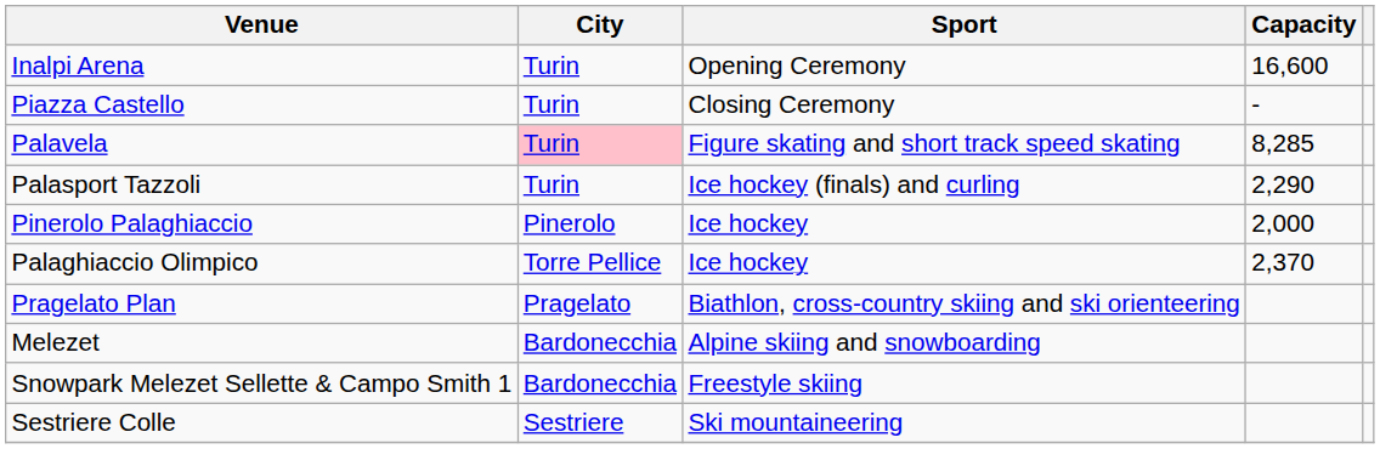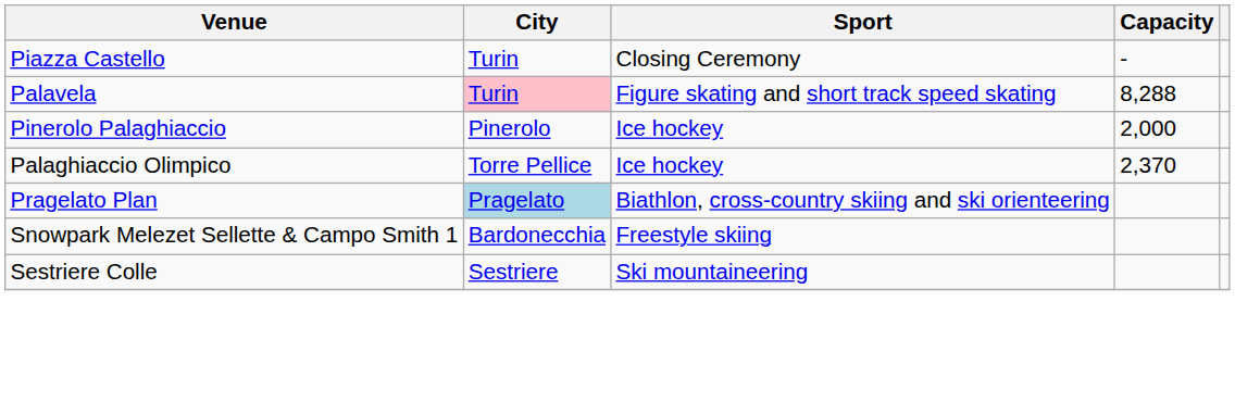 <table Class = "wikitable sortable">
 <tr>
 <th>Venue</th>
 <th>City</th>
 <th>Sport</th>
 <th>Capacity</th>
 <th></th>
-</tr>
-<tr>
-<td><a href='#'>Inalpi Arena</a></td>
-<td><a href='#'>Turin</a></td>
-<td>Opening Ceremony</td>
-<td>16,600</td>
-<td></td>
 </tr>
 <tr>
 <td><a href='#'>Piazza Castello</a></td>
 <td><a href='#'>Turin</a></td>
 <td>Closing Ceremony</td>
 <td>-</td>
 <td></td>
 </tr>
 <tr>
 <td><a href='#'>Palavela</a></td>
 <td style="background: pink;"><a href='#'>Turin</a></td>
 <td><a href='#'>Figure skating</a> and <a href='#'>short track speed skating</a></td>
-<td>8,285</td>
-<td></td>
-</tr>
-<tr>
-<td>Palasport Tazzoli</td>
-<td><a href='#'>Turin</a></td>
-<td><a href='#'>Ice hockey</a> (finals) and <a href='#'>curling</a></td>
-<td>2,290</td>
+<td>8,288</td>
 <td></td>
 </tr>
 <tr>
 <td><a href='#'>Pinerolo Palaghiaccio</a></td>
 <td><a href='#'>Pinerolo</a></td>
 <td><a href='#'>Ice hockey</a></td>
 <td>2,000</td>
 <td></td>
 </tr>
 <tr>
 <td>Palaghiaccio Olimpico</td>
 <td><a href='#'>Torre Pellice</a></td>
 <td><a href='#'>Ice hockey</a></td>
 <td>2,370</td>
 <td></td>
 </tr>
 <tr>
 <td><a href='#'>Pragelato Plan</a></td>
-<td><a href='#'>Pragelato</a></td>
+<td style="background: lightblue;"><a href='#'>Pragelato</a></td>
 <td><a href='#'>Biathlon</a>, <a href='#'>cross-country skiing</a> and <a href='#'>ski orienteering</a></td>
-<td></td>
-<td></td>
-</tr>
-<tr>
-<td>Melezet</td>
-<td><a href='#'>Bardonecchia</a></td>
-<td><a href='#'>Alpine skiing</a> and <a href='#'>snowboarding</a></td>
 <td></td>
 <td></td>
 </tr>
 <tr>
 <td>Snowpark Melezet Sellette & Campo Smith 1</td>
 <td><a href='#'>Bardonecchia</a></td>
 <td><a href='#'>Freestyle skiing</a></td>
 <td></td>
 <td></td>
 </tr>
 <tr>
 <td>Sestriere Colle</td>
 <td><a href='#'>Sestriere</a></td>
 <td><a href='#'>Ski mountaineering</a></td>
 <td></td>
 <td></td>
 </tr>
 <tr>
 </tr>
 </table>
